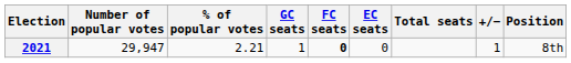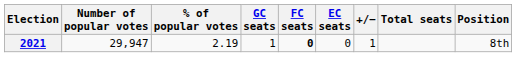 <table class="wikitable" style="text-align: right;">
 <tr align=center>
 <th><strong>Election</strong></th>
 <th>Number of<br>popular votes</th>
 <th>% of<br>popular votes</th>
 <th><a href='#'>GC</a><br>seats</th>
 <th><a href='#'>FC</a><br>seats</th>
 <th><a href='#'>EC</a><br>seats</th>
+<th>+/−</th>
 <th>Total seats</th>
-<th>+/−</th>
 <th>Position</th>
 </tr>
 <tr>
 <th><a href='#'>2021</a></th>
 <td>29,947</td>
-<td>2.21</td>
+<td>2.19</td>
 <td>1</td>
 <td><strong>0</strong></td>
 <td>0</td>
+<td>1</td>
 <td></td>
-<td>1</td>
 <td>8th</td>
 </tr>
 </table>
